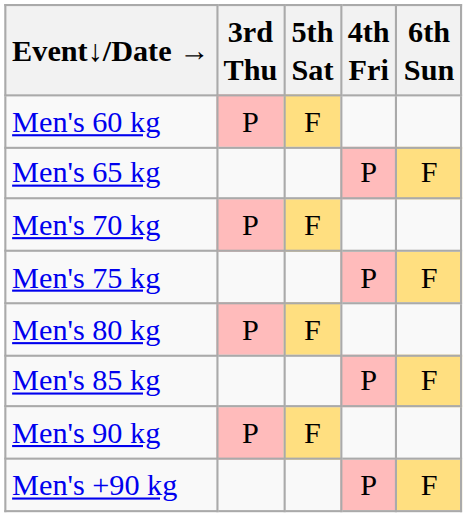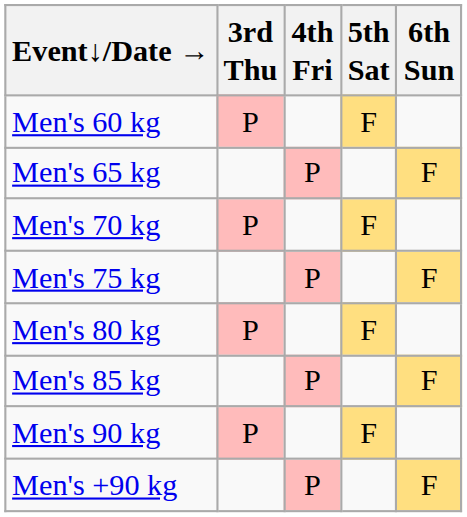 <table class="wikitable" style="margin:0.5em auto; font-size:90%; line-height:1.25em; text-align:center">
 <tr>
 <th>Event↓/Date →</th>
 <th>3rd<br>Thu</th>
+<th>4th<br>Fri</th>
 <th>5th<br>Sat</th>
-<th>4th<br>Fri</th>
 <th>6th<br>Sun</th>
 </tr>
 <tr>
 <td align="left"><a href='#'>Men's 60 kg</a></td>
 <td bgcolor="#FFBBBB">P</td>
+<td></td>
 <td bgcolor="#FFDF80">F</td>
-<td></td>
 <td></td>
 </tr>
 <tr>
 <td align="left"><a href='#'>Men's 65 kg</a></td>
 <td></td>
+<td bgcolor="#FFBBBB">P</td>
 <td></td>
-<td bgcolor="#FFBBBB">P</td>
 <td bgcolor="#FFDF80">F</td>
 </tr>
 <tr>
 <td align="left"><a href='#'>Men's 70 kg</a></td>
 <td bgcolor="#FFBBBB">P</td>
+<td></td>
 <td bgcolor="#FFDF80">F</td>
-<td></td>
 <td></td>
 </tr>
 <tr>
 <td align="left"><a href='#'>Men's 75 kg</a></td>
 <td></td>
+<td bgcolor="#FFBBBB">P</td>
 <td></td>
-<td bgcolor="#FFBBBB">P</td>
 <td bgcolor="#FFDF80">F</td>
 </tr>
 <tr>
 <td align="left"><a href='#'>Men's 80 kg</a></td>
 <td bgcolor="#FFBBBB">P</td>
+<td></td>
 <td bgcolor="#FFDF80">F</td>
-<td></td>
 <td></td>
 </tr>
 <tr>
 <td align="left"><a href='#'>Men's 85 kg</a></td>
 <td></td>
+<td bgcolor="#FFBBBB">P</td>
 <td></td>
-<td bgcolor="#FFBBBB">P</td>
 <td bgcolor="#FFDF80">F</td>
 </tr>
 <tr>
 <td align="left"><a href='#'>Men's 90 kg</a></td>
 <td bgcolor="#FFBBBB">P</td>
+<td></td>
 <td bgcolor="#FFDF80">F</td>
-<td></td>
 <td></td>
 </tr>
 <tr>
 <td align="left"><a href='#'>Men's +90 kg</a></td>
 <td></td>
+<td bgcolor="#FFBBBB">P</td>
 <td></td>
-<td bgcolor="#FFBBBB">P</td>
 <td bgcolor="#FFDF80">F</td>
 </tr>
 </table>
